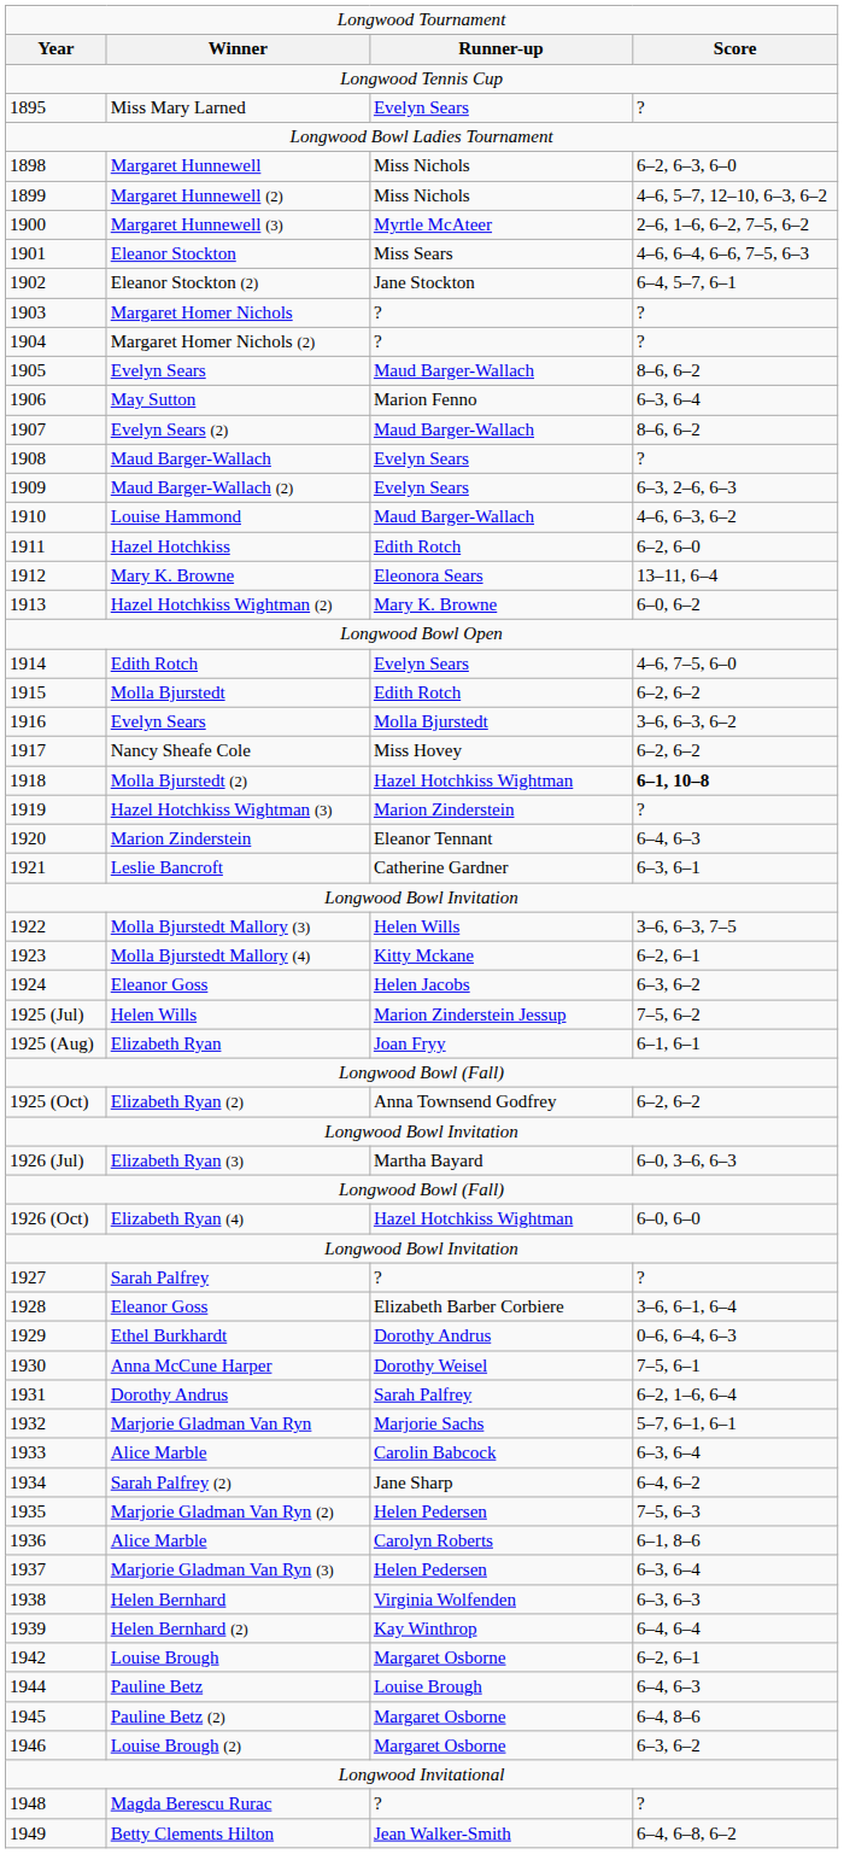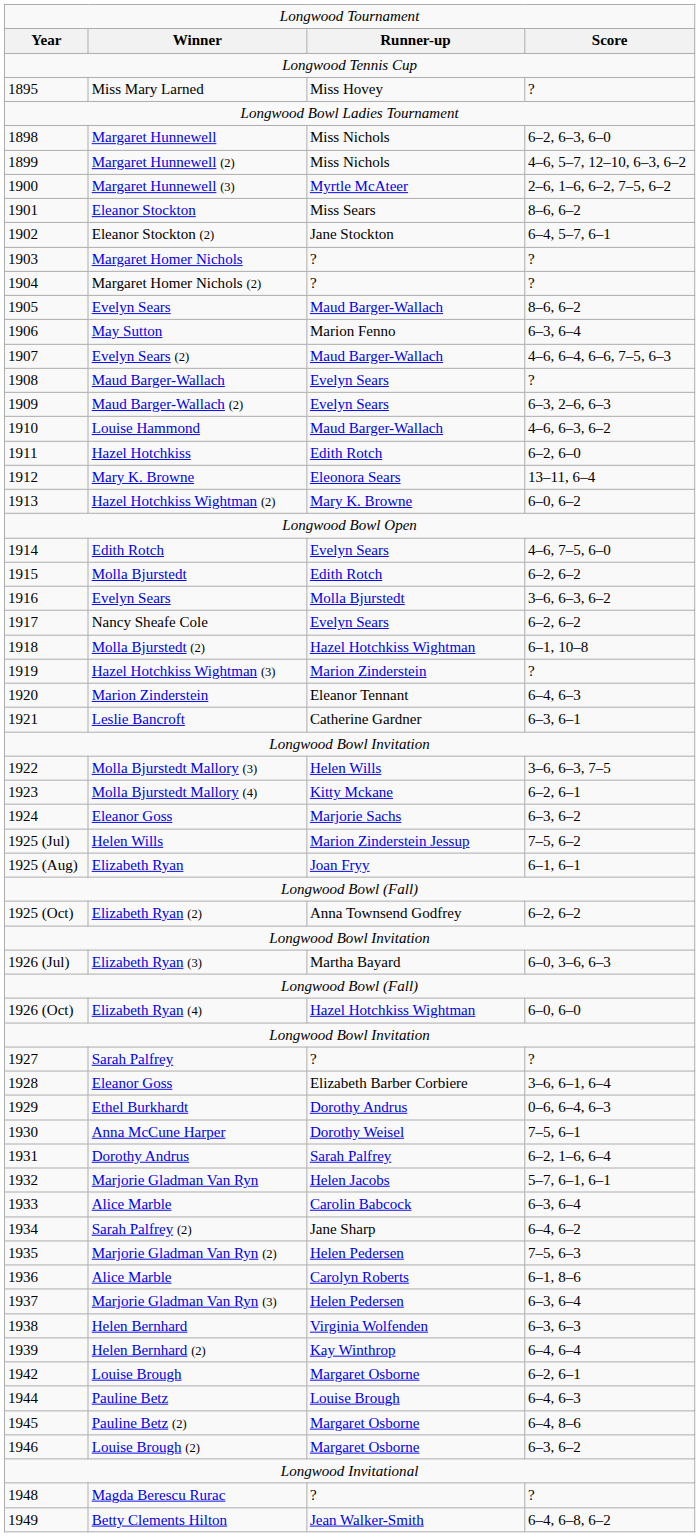 <table class="wikitable" style="font-size:98%;">
 <tr>
 <td colspan=4 align=center><em>Longwood Tournament</em></td>
 </tr>
 <tr>
 <th style="width:80px;">Year</th>
 <th style="width:220px;">Winner</th>
 <th style="width:220px;">Runner-up</th>
 <th style="width:170px;">Score</th>
 </tr>
 <tr>
 <td colspan=4 align=center><em>Longwood Tennis Cup</em></td>
 </tr>
 <tr>
 <td>1895</td>
 <td> Miss Mary Larned</td>
-<td> <a href='#'>Evelyn Sears</a></td>
+<td> Miss Hovey</td>
 <td>?</td>
 </tr>
 <tr>
 <td colspan=4 align=center><em>Longwood Bowl Ladies Tournament</em></td>
 </tr>
 <tr>
 <td>1898</td>
 <td> <a href='#'>Margaret Hunnewell</a></td>
 <td> Miss Nichols</td>
 <td>6–2, 6–3, 6–0</td>
 </tr>
 <tr>
 <td>1899</td>
 <td> <a href='#'>Margaret Hunnewell</a> <small>(2)</small></td>
 <td> Miss Nichols</td>
 <td>4–6, 5–7, 12–10, 6–3, 6–2</td>
 </tr>
 <tr>
 <td>1900</td>
 <td> <a href='#'>Margaret Hunnewell</a> <small>(3)</small></td>
 <td> <a href='#'>Myrtle McAteer</a></td>
 <td>2–6, 1–6, 6–2, 7–5, 6–2</td>
 </tr>
 <tr>
 <td>1901</td>
 <td> <a href='#'>Eleanor Stockton</a></td>
 <td> Miss Sears</td>
-<td>4–6, 6–4, 6–6, 7–5, 6–3</td>
+<td>8–6, 6–2</td>
 </tr>
 <tr>
 <td>1902</td>
 <td> Eleanor Stockton <small>(2)</small></td>
 <td> Jane Stockton</td>
 <td>6–4, 5–7, 6–1</td>
 </tr>
 <tr>
 <td>1903</td>
 <td> <a href='#'>Margaret Homer Nichols</a></td>
 <td>?</td>
 <td>?</td>
 </tr>
 <tr>
 <td>1904</td>
 <td> Margaret Homer Nichols <small>(2)</small></td>
 <td>?</td>
 <td>?</td>
 </tr>
 <tr>
 <td>1905</td>
 <td> <a href='#'>Evelyn Sears</a></td>
 <td> <a href='#'>Maud Barger-Wallach</a></td>
 <td>8–6, 6–2</td>
 </tr>
 <tr>
 <td>1906</td>
 <td> <a href='#'>May Sutton</a></td>
 <td> Marion Fenno</td>
 <td>6–3, 6–4</td>
 </tr>
 <tr>
 <td>1907</td>
 <td> <a href='#'>Evelyn Sears</a> <small>(2)</small></td>
 <td> <a href='#'>Maud Barger-Wallach</a></td>
-<td>8–6, 6–2</td>
+<td>4–6, 6–4, 6–6, 7–5, 6–3</td>
 </tr>
 <tr>
 <td>1908</td>
 <td> <a href='#'>Maud Barger-Wallach</a></td>
 <td> <a href='#'>Evelyn Sears</a></td>
 <td>?</td>
 </tr>
 <tr>
 <td>1909</td>
 <td> <a href='#'>Maud Barger-Wallach</a> <small>(2)</small></td>
 <td> <a href='#'>Evelyn Sears</a></td>
 <td>6–3, 2–6, 6–3</td>
 </tr>
 <tr>
 <td>1910</td>
 <td> <a href='#'>Louise Hammond</a></td>
 <td> <a href='#'>Maud Barger-Wallach</a></td>
 <td>4–6, 6–3, 6–2</td>
 </tr>
 <tr>
 <td>1911</td>
 <td> <a href='#'>Hazel Hotchkiss</a></td>
 <td> <a href='#'>Edith Rotch</a></td>
 <td>6–2, 6–0</td>
 </tr>
 <tr>
 <td>1912</td>
 <td> <a href='#'>Mary K. Browne</a></td>
 <td> <a href='#'>Eleonora Sears</a></td>
 <td>13–11, 6–4</td>
 </tr>
 <tr>
 <td>1913</td>
 <td> <a href='#'>Hazel Hotchkiss Wightman</a> <small>(2)</small></td>
 <td> <a href='#'>Mary K. Browne</a></td>
 <td>6–0, 6–2</td>
 </tr>
 <tr>
 <td colspan=4 align=center><em>Longwood Bowl Open</em></td>
 </tr>
 <tr>
 <td>1914</td>
 <td> <a href='#'>Edith Rotch</a></td>
 <td> <a href='#'>Evelyn Sears</a></td>
 <td>4–6, 7–5, 6–0</td>
 </tr>
 <tr>
 <td>1915</td>
 <td> <a href='#'>Molla Bjurstedt</a></td>
 <td> <a href='#'>Edith Rotch</a></td>
 <td>6–2, 6–2</td>
 </tr>
 <tr>
 <td>1916</td>
 <td> <a href='#'>Evelyn Sears</a></td>
 <td> <a href='#'>Molla Bjurstedt</a></td>
 <td>3–6, 6–3, 6–2</td>
 </tr>
 <tr>
 <td>1917</td>
 <td> Nancy Sheafe Cole</td>
-<td> Miss Hovey</td>
+<td> <a href='#'>Evelyn Sears</a></td>
 <td>6–2, 6–2</td>
 </tr>
 <tr>
 <td>1918</td>
 <td> <a href='#'>Molla Bjurstedt</a> <small>(2)</small></td>
 <td> <a href='#'>Hazel Hotchkiss Wightman</a></td>
-<td><strong>6–1, 10–8</strong></td>
+<td>6–1, 10–8</td>
 </tr>
 <tr>
 <td>1919</td>
 <td> <a href='#'>Hazel Hotchkiss Wightman</a> <small>(3)</small></td>
 <td> <a href='#'>Marion Zinderstein</a></td>
 <td>?</td>
 </tr>
 <tr>
 <td>1920</td>
 <td> <a href='#'>Marion Zinderstein</a></td>
 <td> Eleanor Tennant</td>
 <td>6–4, 6–3</td>
 </tr>
 <tr>
 <td>1921</td>
 <td>  <a href='#'>Leslie Bancroft</a></td>
 <td>  Catherine Gardner</td>
 <td>6–3, 6–1</td>
 </tr>
 <tr>
 <td colspan=4 align=center><em>Longwood Bowl Invitation</em></td>
 </tr>
 <tr>
 <td>1922</td>
 <td> <a href='#'>Molla Bjurstedt Mallory</a> <small>(3)</small></td>
 <td> <a href='#'>Helen Wills</a></td>
 <td>3–6, 6–3, 7–5</td>
 </tr>
 <tr>
 <td>1923</td>
 <td> <a href='#'>Molla Bjurstedt Mallory</a> <small>(4)</small></td>
 <td> <a href='#'>Kitty Mckane</a></td>
 <td>6–2, 6–1</td>
 </tr>
 <tr>
 <td>1924</td>
 <td> <a href='#'>Eleanor Goss</a></td>
-<td> <a href='#'>Helen Jacobs</a></td>
+<td> <a href='#'>Marjorie Sachs</a></td>
 <td>6–3, 6–2</td>
 </tr>
 <tr>
 <td>1925 (Jul)</td>
 <td> <a href='#'>Helen Wills</a></td>
 <td> <a href='#'>Marion Zinderstein Jessup</a></td>
 <td>7–5, 6–2</td>
 </tr>
 <tr>
 <td>1925 (Aug)</td>
 <td> <a href='#'>Elizabeth Ryan</a></td>
 <td> <a href='#'>Joan Fryy</a></td>
 <td>6–1, 6–1</td>
 </tr>
 <tr>
 <td colspan=4 align=center><em>Longwood Bowl (Fall)</em></td>
 </tr>
 <tr>
 <td>1925 (Oct)</td>
 <td> <a href='#'>Elizabeth Ryan</a> <small>(2)</small></td>
 <td> Anna Townsend Godfrey</td>
 <td>6–2, 6–2</td>
 </tr>
 <tr>
 <td colspan=4 align=center><em>Longwood Bowl Invitation</em></td>
 </tr>
 <tr>
 <td>1926 (Jul)</td>
 <td> <a href='#'>Elizabeth Ryan</a> <small>(3)</small></td>
 <td> Martha Bayard</td>
 <td>6–0, 3–6, 6–3</td>
 </tr>
 <tr>
 <td colspan=4 align=center><em>Longwood Bowl (Fall)</em></td>
 </tr>
 <tr>
 <td>1926 (Oct)</td>
 <td> <a href='#'>Elizabeth Ryan</a> <small>(4)</small></td>
 <td> <a href='#'>Hazel Hotchkiss Wightman</a></td>
 <td>6–0, 6–0</td>
 </tr>
 <tr>
 <td colspan=4 align=center><em>Longwood Bowl Invitation</em></td>
 </tr>
 <tr>
 <td>1927</td>
 <td> <a href='#'>Sarah Palfrey</a></td>
 <td>?</td>
 <td>?</td>
 </tr>
 <tr>
 <td>1928</td>
 <td> <a href='#'>Eleanor Goss</a></td>
 <td> Elizabeth Barber Corbiere</td>
 <td>3–6, 6–1, 6–4</td>
 </tr>
 <tr>
 <td>1929</td>
 <td> <a href='#'>Ethel Burkhardt</a></td>
 <td> <a href='#'>Dorothy Andrus</a></td>
 <td>0–6, 6–4, 6–3</td>
 </tr>
 <tr>
 <td>1930</td>
 <td> <a href='#'>Anna McCune Harper</a></td>
 <td> <a href='#'>Dorothy Weisel</a></td>
 <td>7–5, 6–1</td>
 </tr>
 <tr>
 <td>1931</td>
 <td> <a href='#'>Dorothy Andrus</a></td>
 <td> <a href='#'>Sarah Palfrey</a></td>
 <td>6–2, 1–6, 6–4</td>
 </tr>
 <tr>
 <td>1932</td>
 <td> <a href='#'>Marjorie Gladman Van Ryn</a></td>
-<td> <a href='#'>Marjorie Sachs</a></td>
+<td> <a href='#'>Helen Jacobs</a></td>
 <td>5–7, 6–1, 6–1</td>
 </tr>
 <tr>
 <td>1933</td>
 <td> <a href='#'>Alice Marble</a></td>
 <td> <a href='#'>Carolin Babcock</a></td>
 <td>6–3, 6–4</td>
 </tr>
 <tr>
 <td>1934</td>
 <td> <a href='#'>Sarah Palfrey</a> <small>(2)</small></td>
 <td> Jane Sharp</td>
 <td>6–4, 6–2</td>
 </tr>
 <tr>
 <td>1935</td>
 <td> <a href='#'>Marjorie Gladman Van Ryn</a> <small>(2)</small></td>
 <td> <a href='#'>Helen Pedersen</a></td>
 <td>7–5, 6–3</td>
 </tr>
 <tr>
 <td>1936</td>
 <td> <a href='#'>Alice Marble</a></td>
 <td> <a href='#'>Carolyn Roberts</a></td>
 <td>6–1, 8–6</td>
 </tr>
 <tr>
 <td>1937</td>
 <td> <a href='#'>Marjorie Gladman Van Ryn</a> <small>(3)</small></td>
 <td> <a href='#'>Helen Pedersen</a></td>
 <td>6–3, 6–4</td>
 </tr>
 <tr>
 <td>1938</td>
 <td> <a href='#'>Helen Bernhard</a></td>
 <td> <a href='#'>Virginia Wolfenden</a></td>
 <td>6–3, 6–3</td>
 </tr>
 <tr>
 <td>1939</td>
 <td> <a href='#'>Helen Bernhard</a> <small>(2)</small></td>
 <td> <a href='#'>Kay Winthrop</a></td>
 <td>6–4, 6–4</td>
 </tr>
 <tr>
 <td>1942</td>
 <td> <a href='#'>Louise Brough</a></td>
 <td> <a href='#'>Margaret Osborne</a></td>
 <td>6–2, 6–1</td>
 </tr>
 <tr>
 <td>1944</td>
 <td> <a href='#'>Pauline Betz</a></td>
 <td> <a href='#'>Louise Brough</a></td>
 <td>6–4, 6–3</td>
 </tr>
 <tr>
 <td>1945</td>
 <td> <a href='#'>Pauline Betz</a> <small>(2)</small></td>
 <td> <a href='#'>Margaret Osborne</a></td>
 <td>6–4, 8–6</td>
 </tr>
 <tr>
 <td>1946</td>
 <td> <a href='#'>Louise Brough</a> <small>(2)</small></td>
 <td> <a href='#'>Margaret Osborne</a></td>
 <td>6–3, 6–2</td>
 </tr>
 <tr>
 <td colspan=4 align=center><em>Longwood Invitational</em></td>
 </tr>
 <tr>
 <td>1948</td>
 <td> <a href='#'>Magda Berescu Rurac</a></td>
 <td>?</td>
 <td>?</td>
 </tr>
 <tr>
 <td>1949</td>
 <td> <a href='#'>Betty Clements Hilton</a></td>
 <td> <a href='#'>Jean Walker-Smith</a></td>
 <td>6–4, 6–8, 6–2</td>
 </tr>
 </table>
